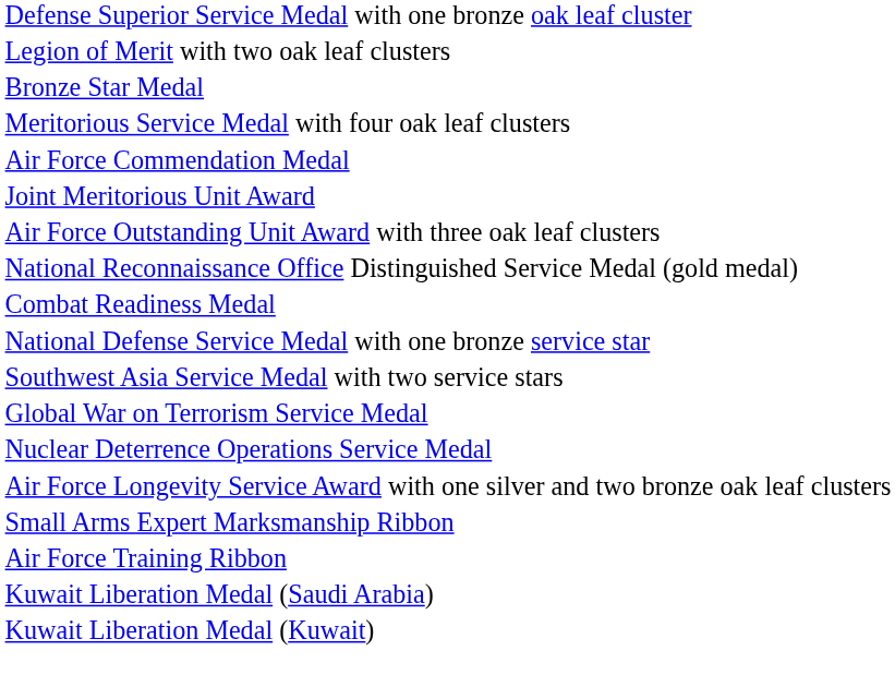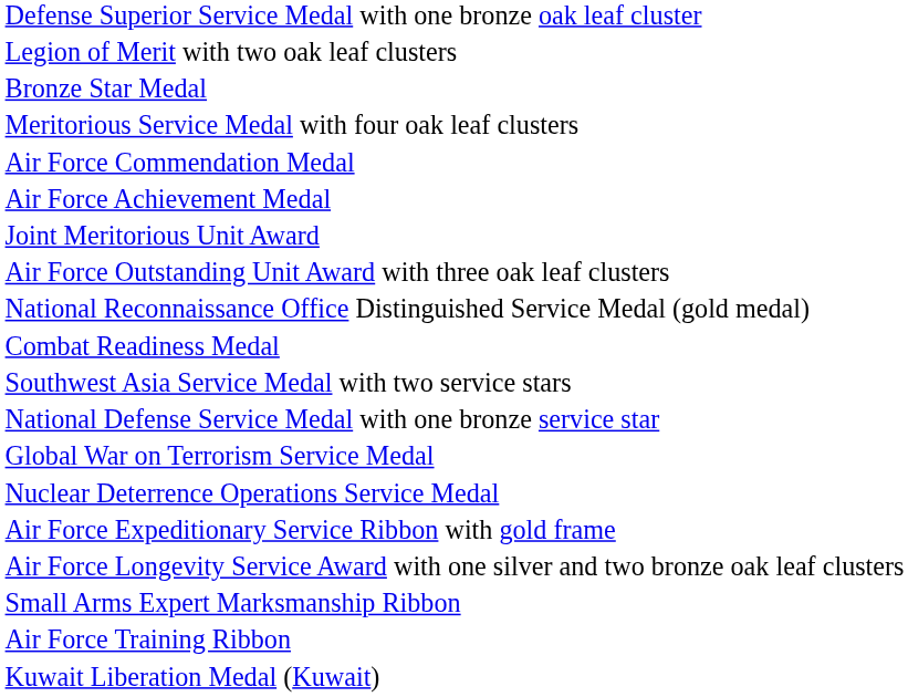 <table>
 <tr>
 <td></td>
 <td><a href='#'>Defense Superior Service Medal</a> with one bronze <a href='#'>oak leaf cluster</a></td>
 </tr>
 <tr>
 <td><span></span><span></span></td>
 <td><a href='#'>Legion of Merit</a> with two oak leaf clusters</td>
 </tr>
 <tr>
 <td></td>
 <td><a href='#'>Bronze Star Medal</a></td>
 </tr>
 <tr>
 <td><span></span><span></span><span></span><span></span></td>
 <td><a href='#'>Meritorious Service Medal</a> with four oak leaf clusters</td>
 </tr>
 <tr>
 <td></td>
 <td><a href='#'>Air Force Commendation Medal</a></td>
 </tr>
 <tr>
 <td></td>
+<td><a href='#'>Air Force Achievement Medal</a></td>
+</tr>
+<tr>
+<td></td>
 <td><a href='#'>Joint Meritorious Unit Award</a></td>
 </tr>
 <tr>
 <td><span></span><span></span><span></span></td>
 <td><a href='#'>Air Force Outstanding Unit Award</a> with three oak leaf clusters</td>
 </tr>
 <tr>
 <td></td>
 <td><a href='#'>National Reconnaissance Office</a> Distinguished Service Medal (gold medal)</td>
 </tr>
 <tr>
 <td></td>
 <td><a href='#'>Combat Readiness Medal</a></td>
 </tr>
 <tr>
+<td><span></span><span></span></td>
+<td><a href='#'>Southwest Asia Service Medal</a> with two service stars</td>
+</tr>
+<tr>
 <td></td>
 <td><a href='#'>National Defense Service Medal</a> with one bronze <a href='#'>service star</a></td>
-</tr>
-<tr>
-<td><span></span><span></span></td>
-<td><a href='#'>Southwest Asia Service Medal</a> with two service stars</td>
 </tr>
 <tr>
 <td></td>
 <td><a href='#'>Global War on Terrorism Service Medal</a></td>
 </tr>
 <tr>
 <td></td>
 <td><a href='#'>Nuclear Deterrence Operations Service Medal</a></td>
+</tr>
+<tr>
+<td></td>
+<td><a href='#'>Air Force Expeditionary Service Ribbon</a> with <a href='#'>gold frame</a></td>
 </tr>
 <tr>
 <td><span></span><span></span><span></span></td>
 <td><a href='#'>Air Force Longevity Service Award</a> with one silver and two bronze oak leaf clusters</td>
 </tr>
 <tr>
 <td></td>
 <td><a href='#'>Small Arms Expert Marksmanship Ribbon</a></td>
 </tr>
 <tr>
 <td></td>
 <td><a href='#'>Air Force Training Ribbon</a></td>
 </tr>
 <tr>
 <td></td>
-<td><a href='#'>Kuwait Liberation Medal</a> (<a href='#'>Saudi Arabia</a>)</td>
-</tr>
-<tr>
-<td></td>
 <td><a href='#'>Kuwait Liberation Medal</a> (<a href='#'>Kuwait</a>)</td>
 </tr>
 </table>
